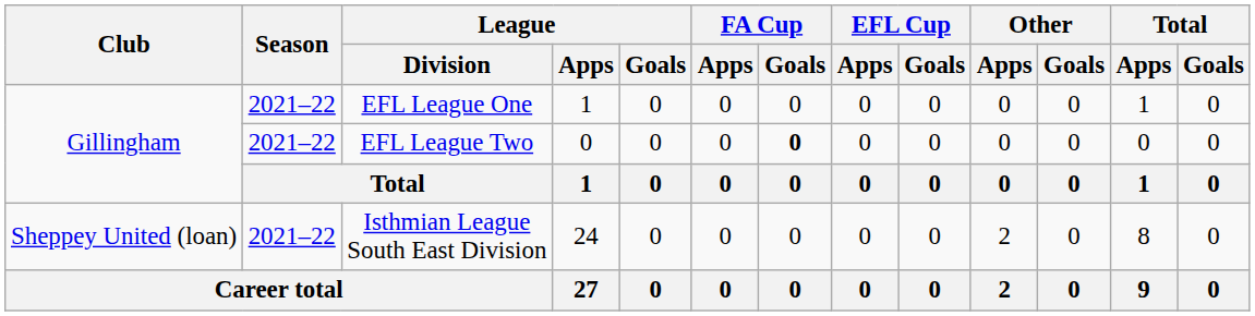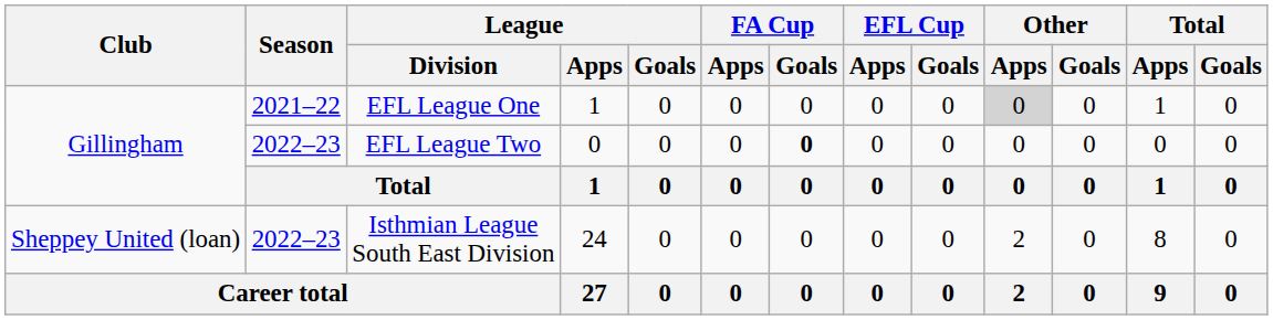 <table class="wikitable" style="text-align:center;">
 <tr>
 <th rowspan="2">Club</th>
 <th rowspan="2">Season</th>
 <th colspan="3">League</th>
 <th colspan="2"><a href='#'>FA Cup</a></th>
 <th colspan="2"><a href='#'>EFL Cup</a></th>
 <th colspan="2">Other</th>
 <th colspan="2">Total</th>
 </tr>
 <tr>
 <th>Division</th>
 <th>Apps</th>
 <th>Goals</th>
 <th>Apps</th>
 <th>Goals</th>
 <th>Apps</th>
 <th>Goals</th>
 <th>Apps</th>
 <th>Goals</th>
 <th>Apps</th>
 <th>Goals</th>
 </tr>
 <tr>
 <td rowspan="3"><a href='#'>Gillingham</a></td>
 <td><a href='#'>2021–22</a></td>
 <td><a href='#'>EFL League One</a></td>
 <td>1</td>
 <td>0</td>
 <td>0</td>
 <td>0</td>
 <td>0</td>
 <td>0</td>
-<td>0</td>
+<td style="background: lightgrey;">0</td>
 <td>0</td>
 <td>1</td>
 <td>0</td>
 </tr>
 <tr>
-<td><a href='#'>2021–22</a></td>
+<td><a href='#'>2022–23</a></td>
 <td><a href='#'>EFL League Two</a></td>
 <td>0</td>
 <td>0</td>
 <td>0</td>
 <td><strong>0</strong></td>
 <td>0</td>
 <td>0</td>
 <td>0</td>
 <td>0</td>
 <td>0</td>
 <td>0</td>
 </tr>
 <tr>
 <th colspan="2">Total</th>
 <th>1</th>
 <th>0</th>
 <th>0</th>
 <th>0</th>
 <th>0</th>
 <th>0</th>
 <th>0</th>
 <th>0</th>
 <th>1</th>
 <th>0</th>
 </tr>
 <tr>
 <td><a href='#'>Sheppey United</a> (loan)</td>
-<td><a href='#'>2021–22</a></td>
+<td><a href='#'>2022–23</a></td>
 <td><a href='#'>Isthmian League</a><br>South East Division</td>
 <td>24</td>
 <td>0</td>
 <td>0</td>
 <td>0</td>
 <td>0</td>
 <td>0</td>
 <td>2</td>
 <td>0</td>
 <td>8</td>
 <td>0</td>
 </tr>
 <tr>
 <th colspan="3">Career total</th>
 <th>27</th>
 <th>0</th>
 <th>0</th>
 <th>0</th>
 <th>0</th>
 <th>0</th>
 <th>2</th>
 <th>0</th>
 <th>9</th>
 <th>0</th>
 </tr>
 </table>
